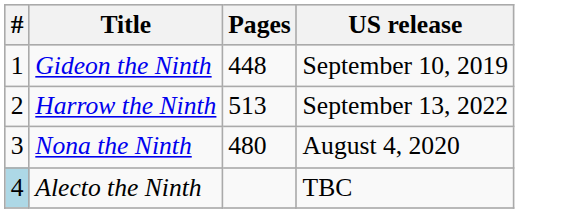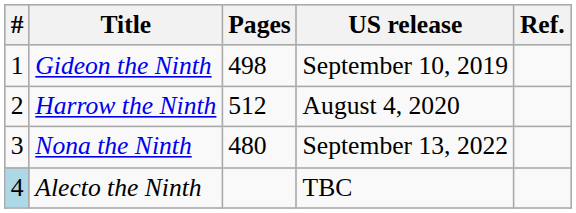 <table class="wikitable">
 <tr>
 <th>#</th>
 <th>Title</th>
 <th>Pages</th>
 <th>US release</th>
+<th>Ref.</th>
 </tr>
 <tr>
 <td>1</td>
 <td><em><a href='#'>Gideon the Ninth</a></em></td>
-<td>448</td>
+<td>498</td>
 <td>September 10, 2019</td>
+<td></td>
 </tr>
 <tr>
 <td>2</td>
 <td><em><a href='#'>Harrow the Ninth</a></em></td>
-<td>513</td>
-<td>September 13, 2022</td>
+<td>512</td>
+<td>August 4, 2020</td>
+<td></td>
 </tr>
 <tr>
 <td>3</td>
 <td><em><a href='#'>Nona the Ninth</a></em></td>
 <td>480</td>
-<td>August 4, 2020</td>
+<td>September 13, 2022</td>
+<td></td>
 </tr>
 <tr>
 <td style="background: lightblue;">4</td>
 <td><em>Alecto the Ninth</em></td>
 <td></td>
 <td>TBC</td>
+<td></td>
 </tr>
 </table>
